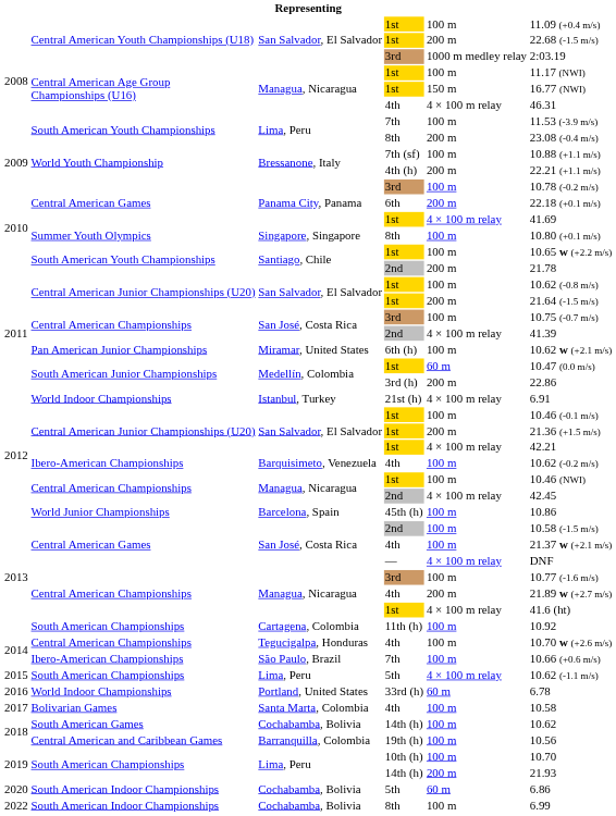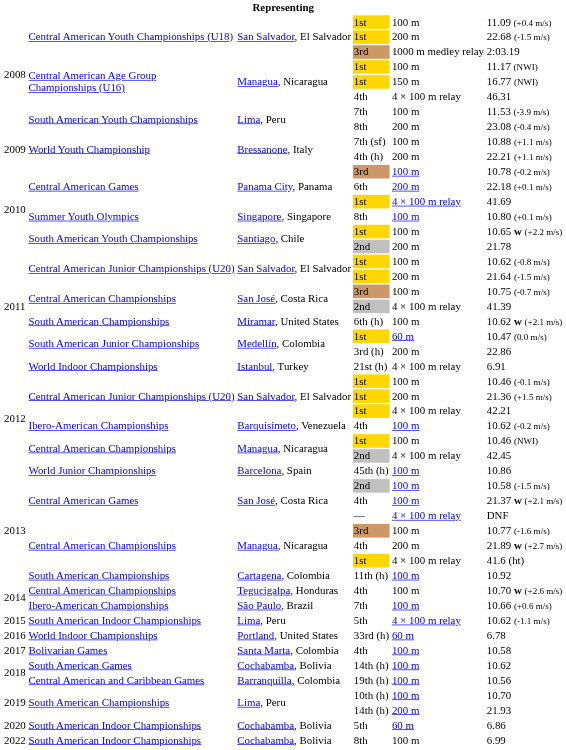 <table>
 <tr>
 <th colspan="6">Representing </th>
 </tr>
 <tr>
 <td rowspan=8>2008</td>
 <td rowspan=3><a href='#'>Central American Youth Championships (U18)</a></td>
 <td rowspan=3><a href='#'>San Salvador</a>, El Salvador</td>
 <td bgcolor=gold>1st</td>
 <td>100 m</td>
 <td>11.09 <small>(+0.4 m/s)</small></td>
 </tr>
 <tr>
 <td bgcolor=gold>1st</td>
 <td>200 m</td>
 <td>22.68 <small>(-1.5 m/s)</small></td>
 </tr>
 <tr>
 <td bgcolor="cc9966">3rd</td>
 <td>1000 m medley relay</td>
 <td>2:03.19</td>
 </tr>
 <tr>
 <td rowspan=3><a href='#'>Central American Age Group<br>Championships (U16)</a></td>
 <td rowspan=3><a href='#'>Managua</a>, Nicaragua</td>
 <td bgcolor=gold>1st</td>
 <td>100 m</td>
 <td>11.17 <small>(NWI)</small></td>
 </tr>
 <tr>
 <td bgcolor=gold>1st</td>
 <td>150 m</td>
 <td>16.77 <small>(NWI)</small></td>
 </tr>
 <tr>
 <td>4th</td>
 <td>4 × 100 m relay</td>
 <td>46.31</td>
 </tr>
 <tr>
 <td rowspan=2><a href='#'>South American Youth Championships</a></td>
 <td rowspan=2><a href='#'>Lima</a>, Peru</td>
 <td>7th</td>
 <td>100 m</td>
 <td>11.53 <small>(-3.9 m/s)</small></td>
 </tr>
 <tr>
 <td>8th</td>
 <td>200 m</td>
 <td>23.08 <small>(-0.4 m/s)</small></td>
 </tr>
 <tr>
 <td rowspan=2>2009</td>
 <td rowspan=2><a href='#'>World Youth Championship</a></td>
 <td rowspan=2><a href='#'>Bressanone</a>, Italy</td>
 <td>7th (sf)</td>
 <td>100 m</td>
 <td>10.88 <small>(+1.1 m/s)</small></td>
 </tr>
 <tr>
 <td>4th (h)</td>
 <td>200 m</td>
 <td>22.21 <small>(+1.1 m/s)</small></td>
 </tr>
 <tr>
 <td rowspan = "6">2010</td>
 <td rowspan = "3"><a href='#'>Central American Games</a></td>
 <td rowspan = "3"><a href='#'>Panama City</a>, Panama</td>
 <td bgcolor=cc9966>3rd</td>
 <td><a href='#'>100 m</a></td>
 <td>10.78 <small>(-0.2 m/s)</small></td>
 </tr>
 <tr>
 <td>6th</td>
 <td><a href='#'>200 m</a></td>
 <td>22.18 <small>(+0.1 m/s)</small></td>
 </tr>
 <tr>
 <td bgcolor=gold>1st</td>
 <td><a href='#'>4 × 100 m relay</a></td>
 <td>41.69</td>
 </tr>
 <tr>
 <td><a href='#'>Summer Youth Olympics</a></td>
 <td><a href='#'>Singapore</a>, Singapore</td>
 <td>8th</td>
 <td><a href='#'>100 m</a></td>
 <td>10.80 <small>(+0.1 m/s)</small></td>
 </tr>
 <tr>
 <td rowspan = "2"><a href='#'>South American Youth Championships</a></td>
 <td rowspan = "2"><a href='#'>Santiago</a>, Chile</td>
 <td bgcolor=gold>1st</td>
 <td>100 m</td>
 <td>10.65 <strong>w</strong> <small>(+2.2 m/s)</small></td>
 </tr>
 <tr>
 <td bgcolor=silver>2nd</td>
 <td>200 m</td>
 <td>21.78</td>
 </tr>
 <tr>
 <td rowspan = "7">2011</td>
 <td rowspan=2><a href='#'>Central American Junior Championships (U20)</a></td>
 <td rowspan=2><a href='#'>San Salvador</a>, El Salvador</td>
 <td bgcolor=gold>1st</td>
 <td>100 m</td>
 <td>10.62 <small>(-0.8 m/s)</small></td>
 </tr>
 <tr>
 <td bgcolor=gold>1st</td>
 <td>200 m</td>
 <td>21.64 <small>(-1.5 m/s)</small></td>
 </tr>
 <tr>
 <td rowspan = "2"><a href='#'>Central American Championships</a></td>
 <td rowspan = "2"><a href='#'>San José</a>, Costa Rica</td>
 <td bgcolor=cc9966>3rd</td>
 <td>100 m</td>
 <td>10.75 <small>(-0.7 m/s)</small></td>
 </tr>
 <tr>
 <td bgcolor=silver>2nd</td>
 <td>4 × 100 m relay</td>
 <td>41.39</td>
 </tr>
 <tr>
-<td><a href='#'>Pan American Junior Championships</a></td>
+<td><a href='#'>South American Championships</a></td>
 <td><a href='#'>Miramar</a>, United States</td>
 <td>6th (h)</td>
 <td>100 m</td>
 <td>10.62 <strong>w</strong> <small>(+2.1 m/s)</small></td>
 </tr>
 <tr>
 <td rowspan=2><a href='#'>South American Junior Championships</a></td>
 <td rowspan=2><a href='#'>Medellín</a>, Colombia</td>
 <td bgcolor=gold>1st</td>
 <td><a href='#'>60 m</a></td>
 <td>10.47 <small>(0.0 m/s)</small></td>
 </tr>
 <tr>
 <td>3rd (h)</td>
 <td>200 m</td>
 <td>22.86</td>
 </tr>
 <tr>
 <td rowspan = "8">2012</td>
 <td><a href='#'>World Indoor Championships</a></td>
 <td><a href='#'>Istanbul</a>, Turkey</td>
 <td>21st (h)</td>
 <td>4 × 100 m relay</td>
 <td>6.91</td>
 </tr>
 <tr>
 <td rowspan=3><a href='#'>Central American Junior Championships (U20)</a></td>
 <td rowspan=3><a href='#'>San Salvador</a>, El Salvador</td>
 <td bgcolor=gold>1st</td>
 <td>100 m</td>
 <td>10.46 <small>(-0.1 m/s)</small></td>
 </tr>
 <tr>
 <td bgcolor=gold>1st</td>
 <td>200 m</td>
 <td>21.36 <small>(+1.5 m/s)</small></td>
 </tr>
 <tr>
 <td bgcolor=gold>1st</td>
 <td>4 × 100 m relay</td>
 <td>42.21</td>
 </tr>
 <tr>
 <td><a href='#'>Ibero-American Championships</a></td>
 <td><a href='#'>Barquisimeto</a>, Venezuela</td>
 <td>4th</td>
 <td><a href='#'>100 m</a></td>
 <td>10.62 <small>(-0.2 m/s)</small></td>
 </tr>
 <tr>
 <td rowspan = "2"><a href='#'>Central American Championships</a></td>
 <td rowspan = "2"><a href='#'>Managua</a>, Nicaragua</td>
 <td bgcolor=gold>1st</td>
 <td>100 m</td>
 <td>10.46 <small>(NWI)</small></td>
 </tr>
 <tr>
 <td bgcolor=silver>2nd</td>
 <td>4 × 100 m relay</td>
 <td>42.45</td>
 </tr>
 <tr>
 <td><a href='#'>World Junior Championships</a></td>
 <td><a href='#'>Barcelona</a>, Spain</td>
 <td>45th (h)</td>
 <td><a href='#'>100 m</a></td>
 <td>10.86</td>
 </tr>
 <tr>
 <td rowspan=7>2013</td>
 <td rowspan=3><a href='#'>Central American Games</a></td>
 <td rowspan=3><a href='#'>San José</a>, Costa Rica</td>
 <td bgcolor=silver>2nd</td>
 <td><a href='#'>100 m</a></td>
 <td>10.58 <small>(-1.5 m/s)</small></td>
 </tr>
 <tr>
 <td>4th</td>
 <td><a href='#'>100 m</a></td>
 <td>21.37 <strong>w</strong> <small>(+2.1 m/s)</small></td>
 </tr>
 <tr>
 <td>—</td>
 <td><a href='#'>4 × 100 m relay</a></td>
 <td>DNF</td>
 </tr>
 <tr>
 <td rowspan=3><a href='#'>Central American Championships</a></td>
 <td rowspan=3><a href='#'>Managua</a>, Nicaragua</td>
 <td bgcolor="cc9966">3rd</td>
 <td>100 m</td>
 <td>10.77 <small>(-1.6 m/s)</small></td>
 </tr>
 <tr>
 <td>4th</td>
 <td>200 m</td>
 <td>21.89 <strong>w</strong> <small>(+2.7 m/s)</small></td>
 </tr>
 <tr>
 <td bgcolor=gold>1st</td>
 <td>4 × 100 m relay</td>
 <td>41.6 (ht)</td>
 </tr>
 <tr>
 <td><a href='#'>South American Championships</a></td>
 <td><a href='#'>Cartagena</a>, Colombia</td>
 <td>11th (h)</td>
 <td><a href='#'>100 m</a></td>
 <td>10.92</td>
 </tr>
 <tr>
 <td rowspan=2>2014</td>
 <td><a href='#'>Central American Championships</a></td>
 <td><a href='#'>Tegucigalpa</a>, Honduras</td>
 <td>4th</td>
 <td>100 m</td>
 <td>10.70 <strong>w</strong> <small>(+2.6 m/s)</small></td>
 </tr>
 <tr>
 <td><a href='#'>Ibero-American Championships</a></td>
 <td><a href='#'>São Paulo</a>, Brazil</td>
 <td>7th</td>
 <td><a href='#'>100 m</a></td>
 <td>10.66 <small>(+0.6 m/s)</small></td>
 </tr>
 <tr>
 <td>2015</td>
-<td><a href='#'>South American Championships</a></td>
+<td><a href='#'>South American Indoor Championships</a></td>
 <td><a href='#'>Lima</a>, Peru</td>
 <td>5th</td>
 <td><a href='#'>4 × 100 m relay</a></td>
 <td>10.62 <small>(-1.1 m/s)</small></td>
 </tr>
 <tr>
 <td>2016</td>
 <td><a href='#'>World Indoor Championships</a></td>
 <td><a href='#'>Portland</a>, United States</td>
 <td>33rd (h)</td>
 <td><a href='#'>60 m</a></td>
 <td>6.78</td>
 </tr>
 <tr>
 <td>2017</td>
 <td><a href='#'>Bolivarian Games</a></td>
 <td><a href='#'>Santa Marta</a>, Colombia</td>
 <td>4th</td>
 <td><a href='#'>100 m</a></td>
 <td>10.58</td>
 </tr>
 <tr>
 <td rowspan=2>2018</td>
 <td><a href='#'>South American Games</a></td>
 <td><a href='#'>Cochabamba</a>, Bolivia</td>
 <td>14th (h)</td>
 <td><a href='#'>100 m</a></td>
 <td>10.62</td>
 </tr>
 <tr>
 <td><a href='#'>Central American and Caribbean Games</a></td>
 <td><a href='#'>Barranquilla</a>, Colombia</td>
 <td>19th (h)</td>
 <td><a href='#'>100 m</a></td>
 <td>10.56</td>
 </tr>
 <tr>
 <td rowspan=2>2019</td>
 <td rowspan=2><a href='#'>South American Championships</a></td>
 <td rowspan=2><a href='#'>Lima</a>, Peru</td>
 <td>10th (h)</td>
 <td><a href='#'>100 m</a></td>
 <td>10.70</td>
 </tr>
 <tr>
 <td>14th (h)</td>
 <td><a href='#'>200 m</a></td>
 <td>21.93</td>
 </tr>
 <tr>
 <td>2020</td>
 <td><a href='#'>South American Indoor Championships</a></td>
 <td><a href='#'>Cochabamba</a>, Bolivia</td>
 <td>5th</td>
 <td><a href='#'>60 m</a></td>
 <td>6.86</td>
 </tr>
 <tr>
 <td>2022</td>
 <td><a href='#'>South American Indoor Championships</a></td>
 <td><a href='#'>Cochabamba</a>, Bolivia</td>
 <td>8th</td>
 <td>100 m</td>
 <td>6.99</td>
 </tr>
 </table>
